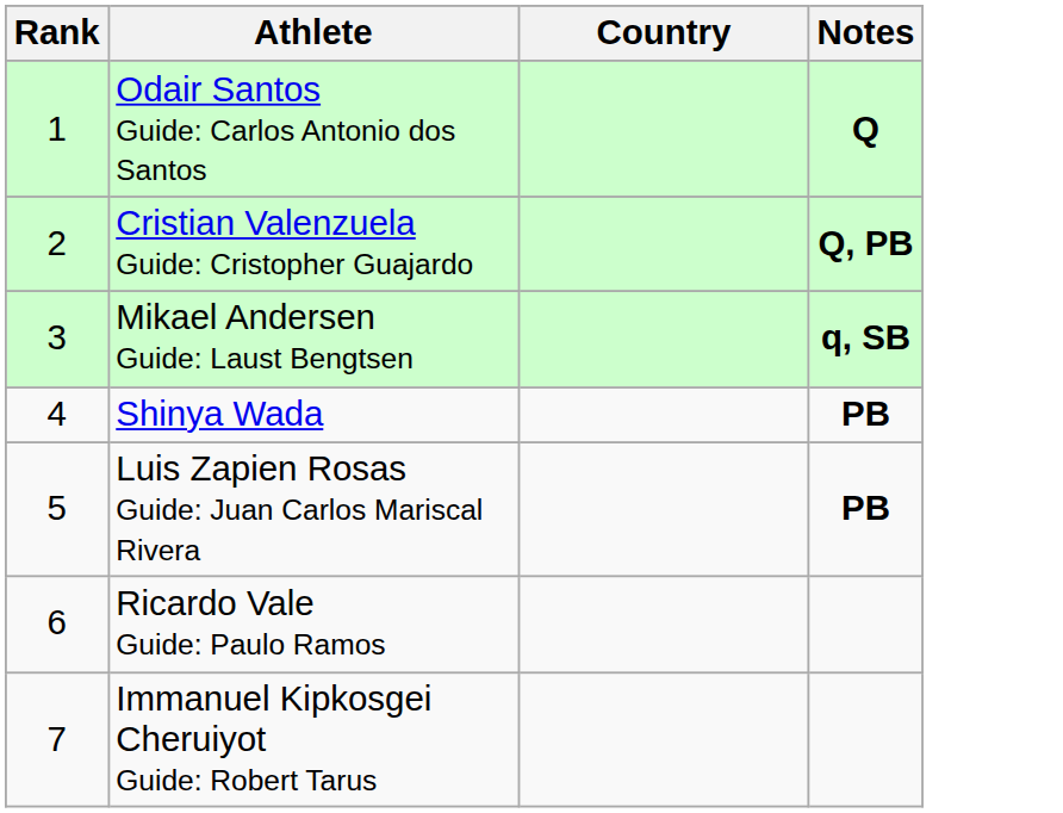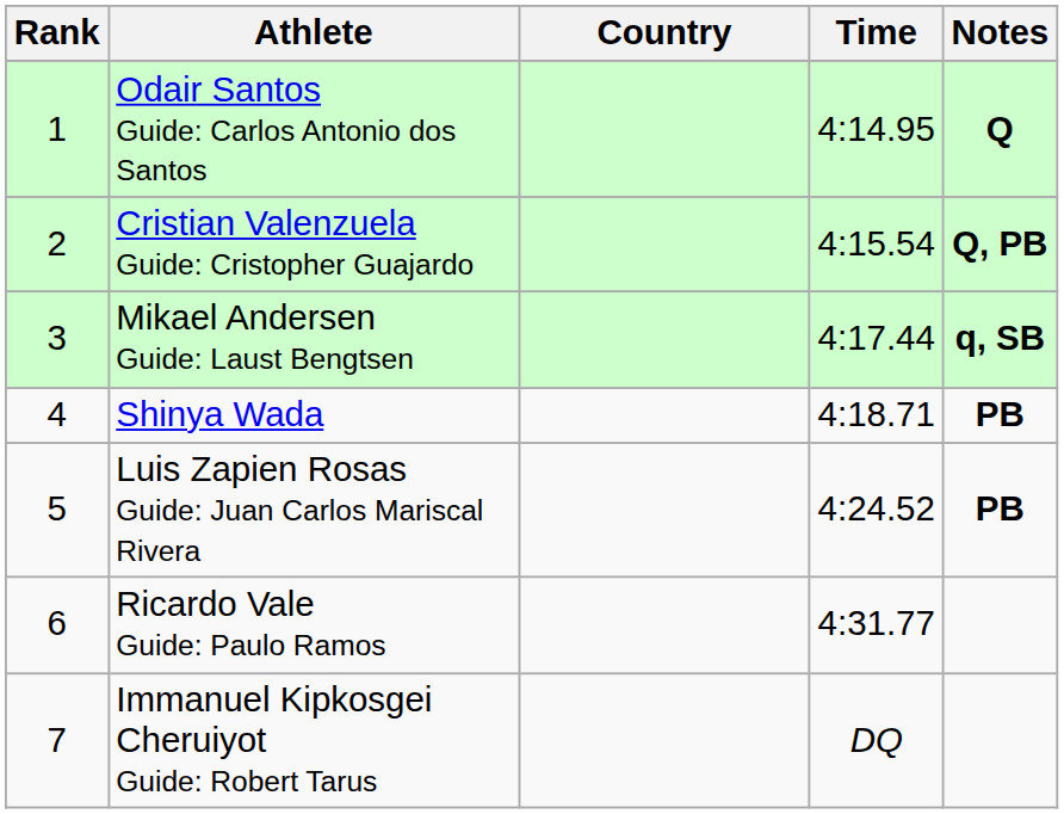 <table class="wikitable sortable" style="text-align:center">
 <tr>
 <th>Rank</th>
 <th style="width:180px">Athlete</th>
 <th style="width:125px">Country</th>
+<th>Time</th>
 <th>Notes</th>
 </tr>
 <tr style="background:#cfc;">
 <td>1</td>
 <td style="text-align:left;"><a href='#'>Odair Santos</a><br><small>Guide: Carlos Antonio dos Santos</small></td>
 <td style="text-align:left;"></td>
+<td>4:14.95</td>
 <td><strong>Q</strong></td>
 </tr>
 <tr style="background:#cfc;">
 <td>2</td>
 <td style="text-align:left;"><a href='#'>Cristian Valenzuela</a><br><small>Guide: Cristopher Guajardo</small></td>
 <td style="text-align:left;"></td>
+<td>4:15.54</td>
 <td><strong>Q, PB</strong></td>
 </tr>
 <tr style="background:#cfc;">
 <td>3</td>
 <td style="text-align:left;">Mikael Andersen<br><small>Guide: Laust Bengtsen</small></td>
 <td style="text-align:left;"></td>
+<td>4:17.44</td>
 <td><strong>q, SB</strong></td>
 </tr>
 <tr>
 <td>4</td>
 <td style="text-align:left;"><a href='#'>Shinya Wada</a></td>
 <td style="text-align:left;"></td>
+<td>4:18.71</td>
 <td><strong>PB</strong></td>
 </tr>
 <tr>
 <td>5</td>
 <td style="text-align:left;">Luis Zapien Rosas<br><small>Guide: Juan Carlos Mariscal Rivera</small></td>
 <td style="text-align:left;"></td>
+<td>4:24.52</td>
 <td><strong>PB</strong></td>
 </tr>
 <tr>
 <td>6</td>
 <td style="text-align:left;">Ricardo Vale<br><small>Guide: Paulo Ramos</small></td>
 <td style="text-align:left;"></td>
+<td>4:31.77</td>
 <td></td>
 </tr>
 <tr>
 <td>7</td>
 <td style="text-align:left;">Immanuel Kipkosgei Cheruiyot<br><small>Guide: Robert Tarus</small></td>
 <td style="text-align:left;"></td>
+<td><em>DQ</em></td>
 <td></td>
 </tr>
 </table>
